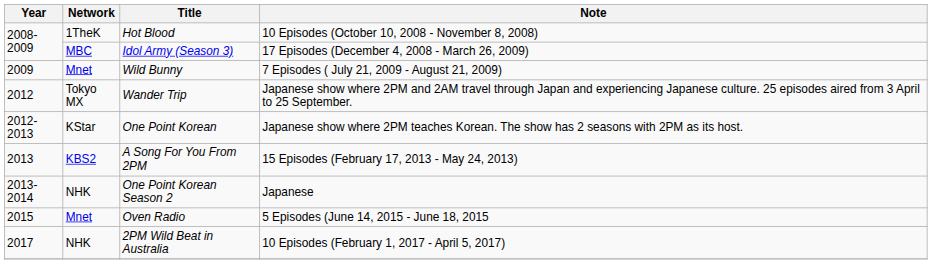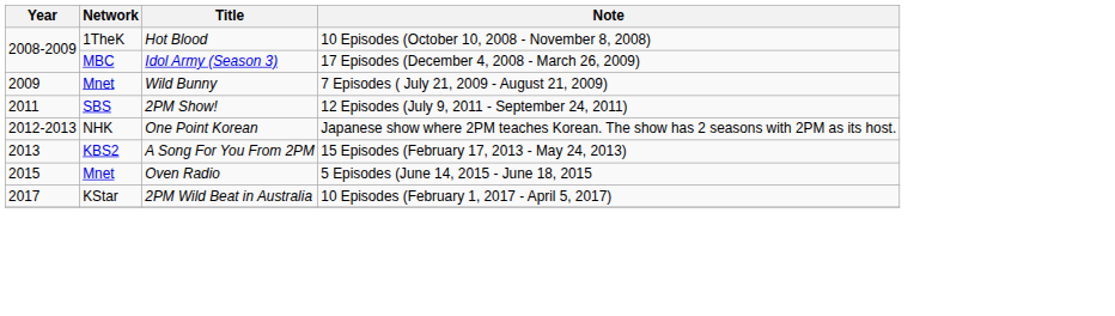 <table class="wikitable">
 <tr>
 <th>Year</th>
 <th>Network</th>
 <th>Title</th>
 <th>Note</th>
 </tr>
 <tr>
 <td rowspan = "2">2008-2009</td>
 <td>1TheK</td>
 <td><em>Hot Blood</em></td>
 <td>10 Episodes (October 10, 2008 - November 8, 2008)</td>
 </tr>
 <tr>
 <td><a href='#'>MBC</a></td>
 <td><em><a href='#'>Idol Army (Season 3)</a></em></td>
 <td>17 Episodes (December 4, 2008 - March 26, 2009)</td>
 </tr>
 <tr>
 <td>2009</td>
 <td><a href='#'>Mnet</a></td>
 <td><em>Wild Bunny</em></td>
 <td>7 Episodes ( July 21, 2009 - August 21, 2009)</td>
 </tr>
 <tr>
-<td>2012</td>
-<td>Tokyo MX</td>
-<td><em>Wander Trip</em></td>
-<td>Japanese show where 2PM and 2AM travel through Japan and experiencing Japanese culture. 25 episodes aired from 3 April to 25 September.</td>
+<td>2011</td>
+<td><a href='#'>SBS</a></td>
+<td><em>2PM Show!</em></td>
+<td>12 Episodes (July 9, 2011 - September 24, 2011)</td>
 </tr>
 <tr>
 <td>2012-2013</td>
-<td>KStar</td>
+<td>NHK</td>
 <td><em>One Point Korean</em></td>
 <td>Japanese show where 2PM teaches Korean. The show has 2 seasons with 2PM as its host.</td>
 </tr>
 <tr>
 <td>2013</td>
 <td><a href='#'>KBS2</a></td>
 <td><em>A Song For You From 2PM</em></td>
 <td>15 Episodes (February 17, 2013 - May 24, 2013)</td>
 </tr>
 <tr>
-<td>2013-2014</td>
-<td>NHK</td>
-<td><em>One Point Korean Season 2</em></td>
-<td>Japanese</td>
-</tr>
-<tr>
 <td>2015</td>
 <td><a href='#'>Mnet</a></td>
 <td><em>Oven Radio</em></td>
 <td>5 Episodes (June 14, 2015 - June 18, 2015</td>
 </tr>
 <tr>
 <td>2017</td>
-<td>NHK</td>
+<td>KStar</td>
 <td><em>2PM Wild Beat in Australia</em></td>
 <td>10 Episodes (February 1, 2017 - April 5, 2017)</td>
 </tr>
 <tr>
 </tr>
 </table>
